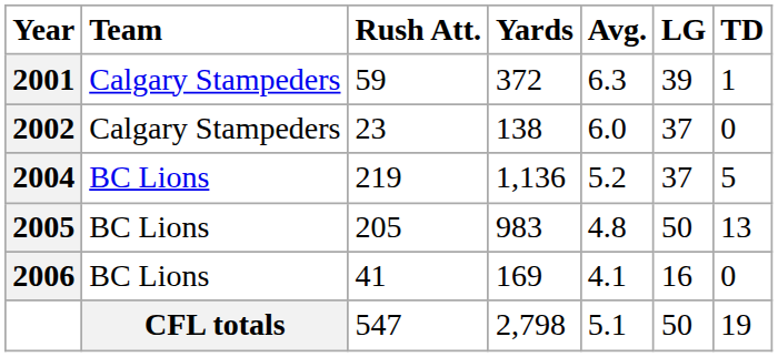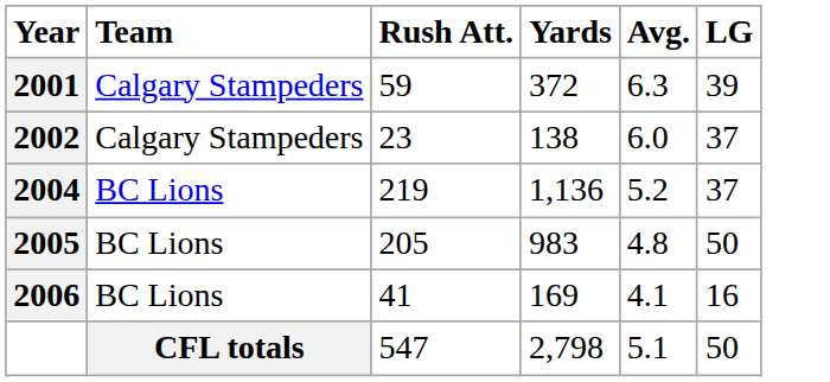 <table class="wikitable" border=0 style="background: #FFFFFF;">
 <tr>
 <td><strong>Year</strong></td>
 <td><strong>Team</strong></td>
 <td><strong>Rush Att.</strong></td>
 <td><strong>Yards</strong></td>
 <td><strong>Avg.</strong></td>
 <td><strong>LG</strong></td>
-<td><strong>TD</strong></td>
 </tr>
 <tr>
 <th>2001</th>
 <td><a href='#'>Calgary Stampeders</a></td>
 <td>59</td>
 <td>372</td>
 <td>6.3</td>
 <td>39</td>
-<td>1</td>
 </tr>
 <tr>
 <th>2002</th>
 <td>Calgary Stampeders</td>
 <td>23</td>
 <td>138</td>
 <td>6.0</td>
 <td>37</td>
-<td>0</td>
 </tr>
 <tr>
 <th>2004</th>
 <td><a href='#'>BC Lions</a></td>
 <td>219</td>
 <td>1,136</td>
 <td>5.2</td>
 <td>37</td>
-<td>5</td>
 </tr>
 <tr>
 <th>2005</th>
 <td>BC Lions</td>
 <td>205</td>
 <td>983</td>
 <td>4.8</td>
 <td>50</td>
-<td>13</td>
 </tr>
 <tr>
 <th>2006</th>
 <td>BC Lions</td>
 <td>41</td>
 <td>169</td>
 <td>4.1</td>
 <td>16</td>
-<td>0</td>
 </tr>
 <tr>
 <td></td>
 <th><strong>CFL totals</strong></th>
 <td>547</td>
 <td>2,798</td>
 <td>5.1</td>
 <td>50</td>
-<td>19</td>
 </tr>
 </table>
